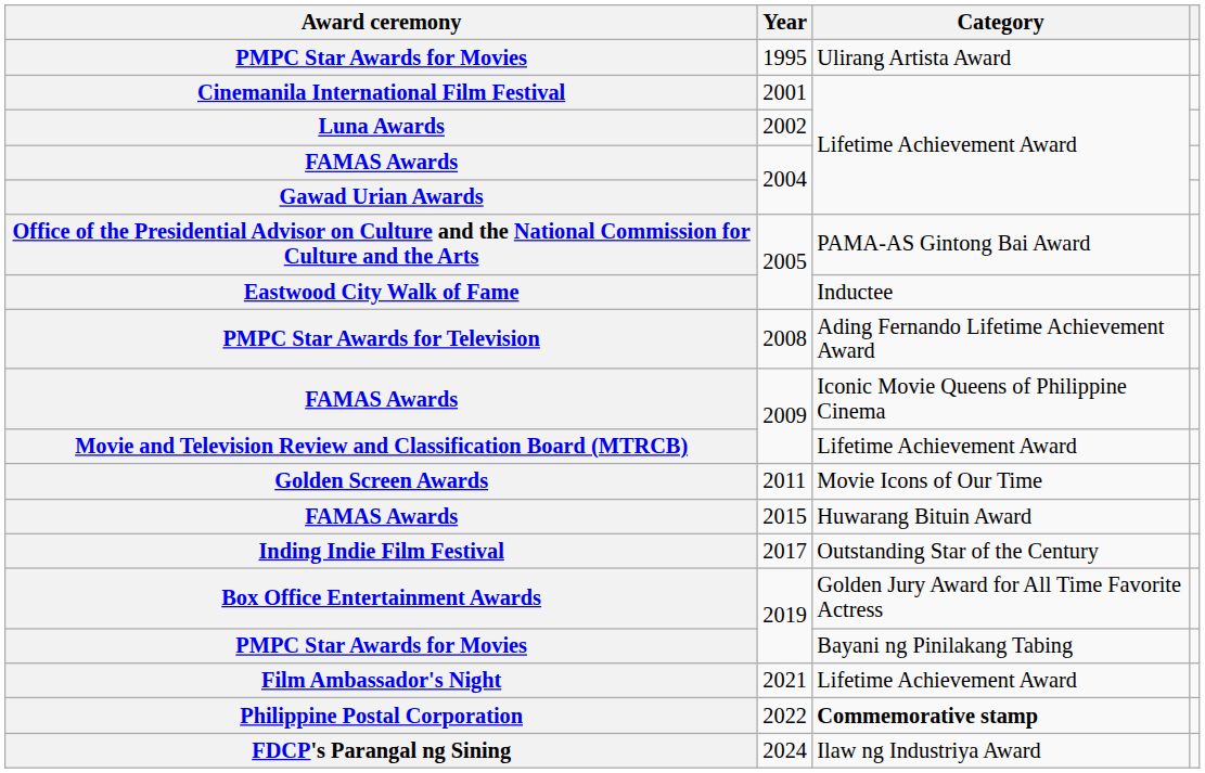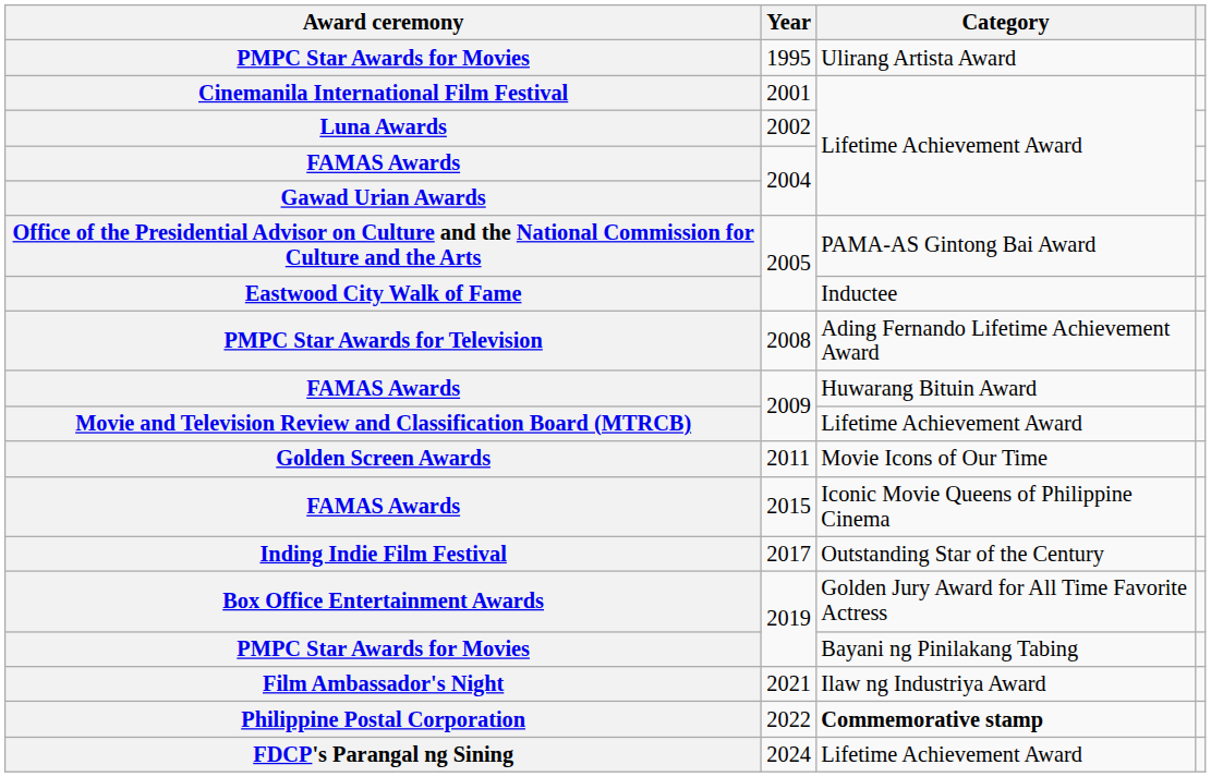 <table class="wikitable plainrowheaders">
 <tr>
 <th scope="col">Award ceremony</th>
 <th scope="col">Year</th>
 <th scope="col">Category</th>
 <th scope="col" class="unsortable"></th>
 </tr>
 <tr>
 <th scope="row"><a href='#'>PMPC Star Awards for Movies</a></th>
 <td>1995</td>
 <td>Ulirang Artista Award</td>
 <td style="text-align: center;"></td>
 </tr>
 <tr>
 <th scope="row"><a href='#'>Cinemanila International Film Festival</a></th>
 <td>2001</td>
 <td rowspan="4">Lifetime Achievement Award</td>
 <td style="text-align: center;"></td>
 </tr>
 <tr>
 <th scope="row"><a href='#'>Luna Awards</a></th>
 <td>2002</td>
 <td style="text-align: center;"></td>
 </tr>
 <tr>
 <th scope="row"><a href='#'>FAMAS Awards</a></th>
 <td rowspan="2">2004</td>
 <td style="text-align: center;"></td>
 </tr>
 <tr>
 <th scope="row"><a href='#'>Gawad Urian Awards</a></th>
 <td style="text-align: center;"></td>
 </tr>
 <tr>
 <th scope="row"><a href='#'>Office of the Presidential Advisor on Culture</a> and the <a href='#'>National Commission for Culture and the Arts</a></th>
 <td rowspan="2">2005</td>
 <td>PAMA-AS Gintong Bai Award</td>
 <td style="text-align: center;"></td>
 </tr>
 <tr>
 <th scope="row"><a href='#'>Eastwood City Walk of Fame</a></th>
 <td>Inductee</td>
 <td style="text-align: center;"></td>
 </tr>
 <tr>
 <th scope="row"><a href='#'>PMPC Star Awards for Television</a></th>
 <td>2008</td>
 <td>Ading Fernando Lifetime Achievement Award</td>
 <td style="text-align: center;"></td>
 </tr>
 <tr>
 <th scope="row"><a href='#'>FAMAS Awards</a></th>
 <td rowspan="2">2009</td>
-<td>Iconic Movie Queens of Philippine Cinema</td>
+<td>Huwarang Bituin Award</td>
 <td style="text-align: center;"></td>
 </tr>
 <tr>
 <th scope="row"><a href='#'>Movie and Television Review and Classification Board (MTRCB)</a></th>
 <td>Lifetime Achievement Award</td>
 <td style="text-align: center;"></td>
 </tr>
 <tr>
 <th scope="row"><a href='#'>Golden Screen Awards</a></th>
 <td>2011</td>
 <td>Movie Icons of Our Time</td>
 <td style="text-align: center;"></td>
 </tr>
 <tr>
 <th scope="row"><a href='#'>FAMAS Awards</a></th>
 <td>2015</td>
-<td>Huwarang Bituin Award</td>
+<td>Iconic Movie Queens of Philippine Cinema</td>
 <td style="text-align: center;"></td>
 </tr>
 <tr>
 <th scope="row"><a href='#'>Inding Indie Film Festival</a></th>
 <td>2017</td>
 <td>Outstanding Star of the Century</td>
 <td style="text-align: center;"></td>
 </tr>
 <tr>
 <th scope="row"><a href='#'>Box Office Entertainment Awards</a></th>
 <td rowspan="2">2019</td>
 <td>Golden Jury Award for All Time Favorite Actress</td>
 <td style="text-align: center;"></td>
 </tr>
 <tr>
 <th scope="row"><a href='#'>PMPC Star Awards for Movies</a></th>
 <td>Bayani ng Pinilakang Tabing</td>
 <td style="text-align: center;"></td>
 </tr>
 <tr>
 <th scope="row"><a href='#'>Film Ambassador's Night</a></th>
 <td>2021</td>
-<td>Lifetime Achievement Award</td>
+<td>Ilaw ng Industriya Award</td>
 <td style="text-align: center;"></td>
 </tr>
 <tr>
 <th scope="row"><a href='#'>Philippine Postal Corporation</a></th>
 <td>2022</td>
 <td><strong>Commemorative stamp</strong></td>
 <td style="text-align: center;"></td>
 </tr>
 <tr>
 <th scope="row"><a href='#'>FDCP</a>'s Parangal ng Sining</th>
 <td>2024</td>
-<td>Ilaw ng Industriya Award</td>
+<td>Lifetime Achievement Award</td>
 <td style="text-align: center;"></td>
 </tr>
 </table>
